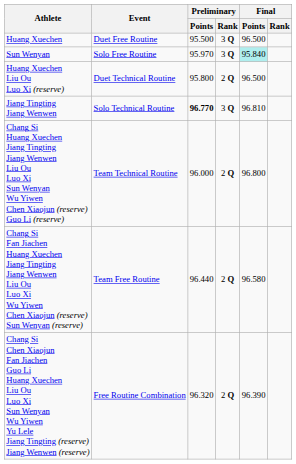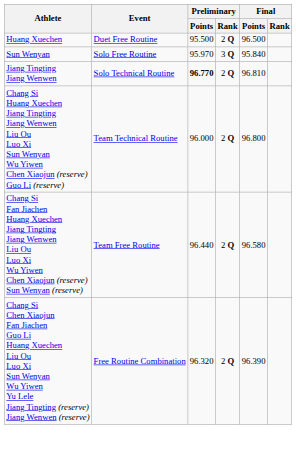 <table class=wikitable style="font-size:90%">
 <tr>
 <th rowspan="2">Athlete</th>
 <th rowspan="2">Event</th>
 <th colspan="2">Preliminary</th>
 <th colspan="2">Final</th>
 </tr>
 <tr>
 <th>Points</th>
 <th>Rank</th>
 <th>Points</th>
 <th>Rank</th>
 </tr>
 <tr>
 <td><a href='#'>Huang Xuechen</a></td>
 <td><a href='#'>Duet Free Routine</a></td>
 <td align=center>95.500</td>
-<td align=center>3 <strong>Q</strong></td>
+<td align=center>2 <strong>Q</strong></td>
 <td align=center>96.500</td>
 <td align=center></td>
 </tr>
 <tr>
 <td><a href='#'>Sun Wenyan</a></td>
 <td><a href='#'>Solo Free Routine</a></td>
 <td align=center>95.970</td>
 <td align=center>3 <strong>Q</strong></td>
-<td align=center style="background: paleturquoise;">95.840</td>
-<td align=center></td>
-</tr>
-<tr>
-<td><a href='#'>Huang Xuechen</a><br><a href='#'>Liu Ou</a><br><a href='#'>Luo Xi</a> <em>(reserve)</em></td>
-<td><a href='#'>Duet Technical Routine</a></td>
-<td align=center>95.800</td>
-<td align=center>2 <strong>Q</strong></td>
-<td align=center>96.500</td>
+<td align=center>95.840</td>
 <td align=center></td>
 </tr>
 <tr>
 <td><a href='#'>Jiang Tingting</a><br><a href='#'>Jiang Wenwen</a></td>
 <td><a href='#'>Solo Technical Routine</a></td>
 <td align=center><strong>96.770</strong></td>
-<td align=center>3 <strong>Q</strong></td>
+<td align=center>2 <strong>Q</strong></td>
 <td align=center>96.810</td>
 <td align=center></td>
 </tr>
 <tr>
 <td><a href='#'>Chang Si</a><br><a href='#'>Huang Xuechen</a><br><a href='#'>Jiang Tingting</a><br><a href='#'>Jiang Wenwen</a><br><a href='#'>Liu Ou</a><br><a href='#'>Luo Xi</a><br><a href='#'>Sun Wenyan</a><br><a href='#'>Wu Yiwen</a><br><a href='#'>Chen Xiaojun</a> <em>(reserve)</em><br><a href='#'>Guo Li</a> <em>(reserve)</em></td>
 <td><a href='#'>Team Technical Routine</a></td>
 <td align=center>96.000</td>
 <td align=center>2 <strong>Q</strong></td>
 <td align=center>96.800</td>
 <td align=center></td>
 </tr>
 <tr>
 <td><a href='#'>Chang Si</a><br><a href='#'>Fan Jiachen</a><br><a href='#'>Huang Xuechen</a><br><a href='#'>Jiang Tingting</a><br><a href='#'>Jiang Wenwen</a><br><a href='#'>Liu Ou</a><br><a href='#'>Luo Xi</a><br><a href='#'>Wu Yiwen</a><br><a href='#'>Chen Xiaojun</a> <em>(reserve)</em><br><a href='#'>Sun Wenyan</a> <em>(reserve)</em></td>
 <td><a href='#'>Team Free Routine</a></td>
 <td align=center>96.440</td>
 <td align=center>2 <strong>Q</strong></td>
 <td align=center>96.580</td>
 <td align=center></td>
 </tr>
 <tr>
 <td><a href='#'>Chang Si</a><br><a href='#'>Chen Xiaojun</a><br><a href='#'>Fan Jiachen</a><br><a href='#'>Guo Li</a><br><a href='#'>Huang Xuechen</a><br><a href='#'>Liu Ou</a><br><a href='#'>Luo Xi</a><br><a href='#'>Sun Wenyan</a><br><a href='#'>Wu Yiwen</a><br><a href='#'>Yu Lele</a><br><a href='#'>Jiang Tingting</a> <em>(reserve)</em><br><a href='#'>Jiang Wenwen</a> <em>(reserve)</em></td>
 <td><a href='#'>Free Routine Combination</a></td>
 <td align=center>96.320</td>
 <td align=center>2 <strong>Q</strong></td>
 <td align=center>96.390</td>
 <td align=center></td>
 </tr>
 </table>
